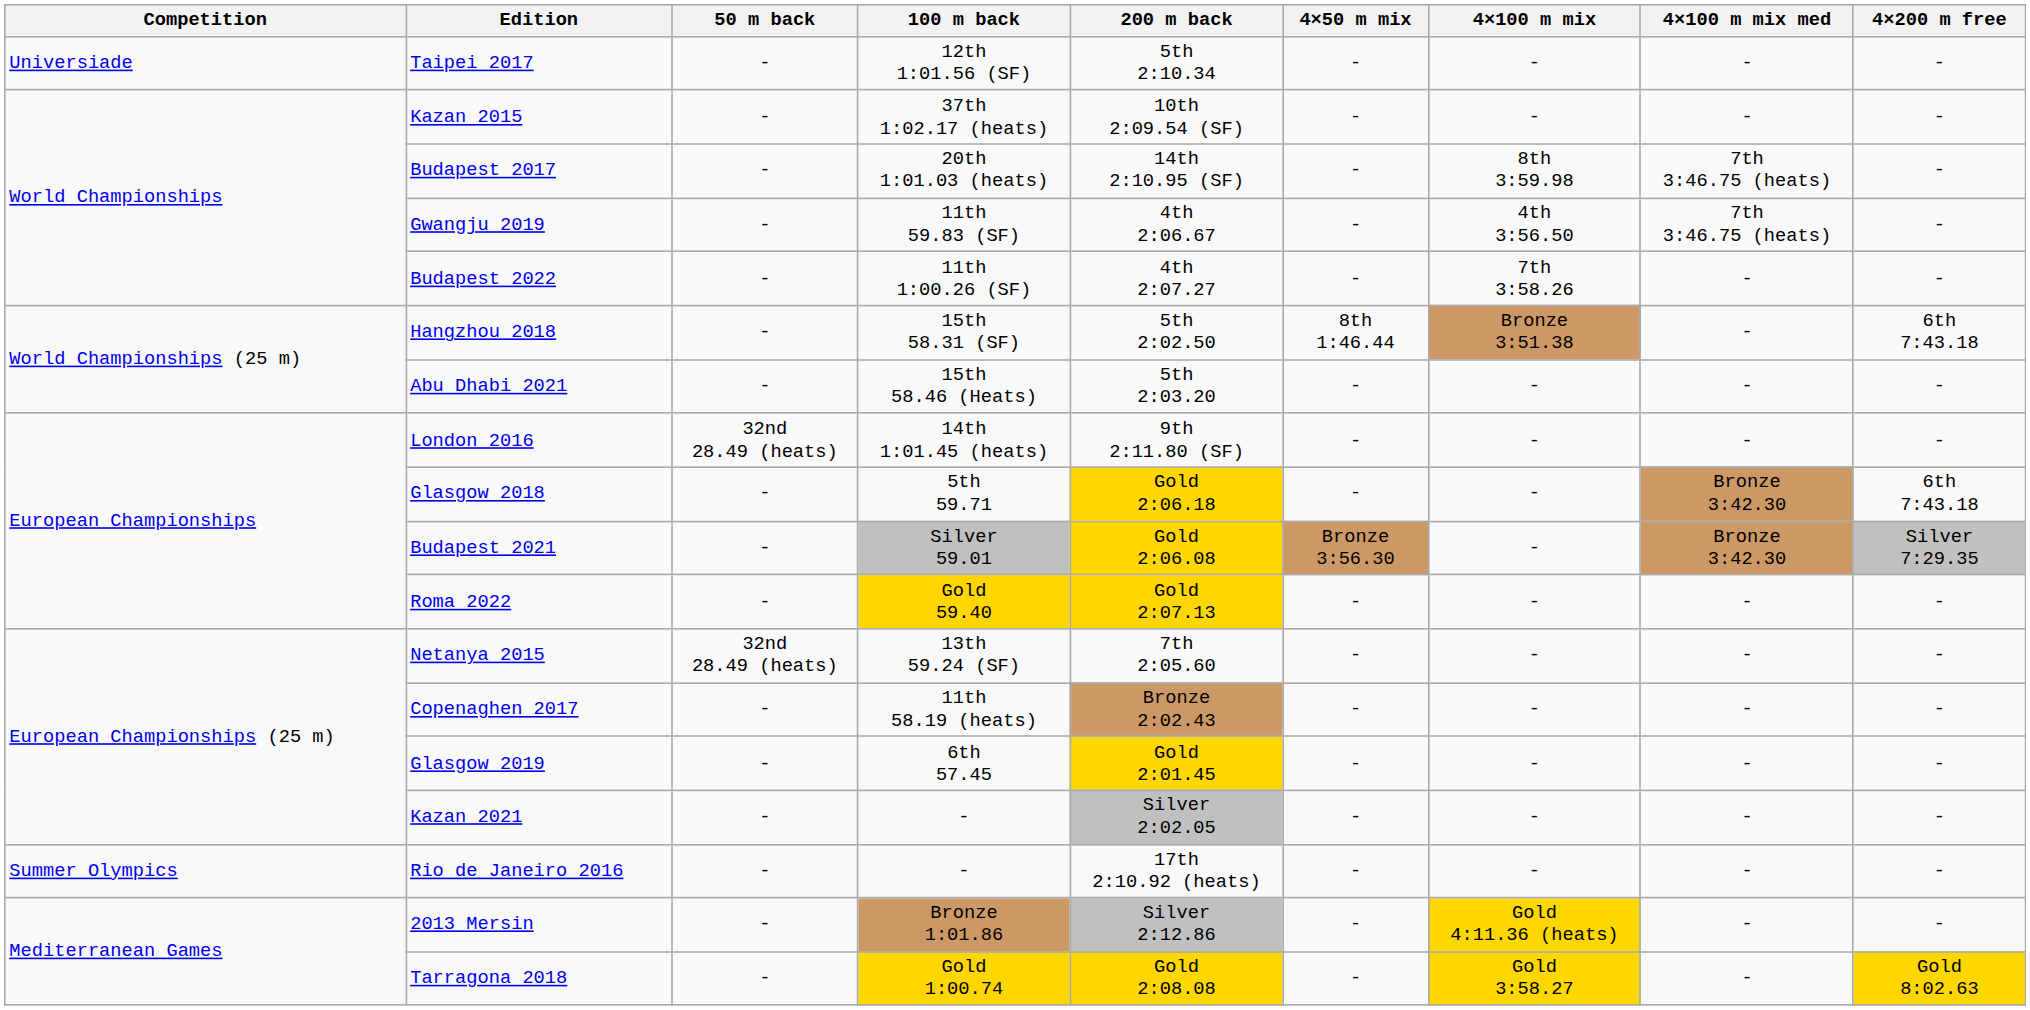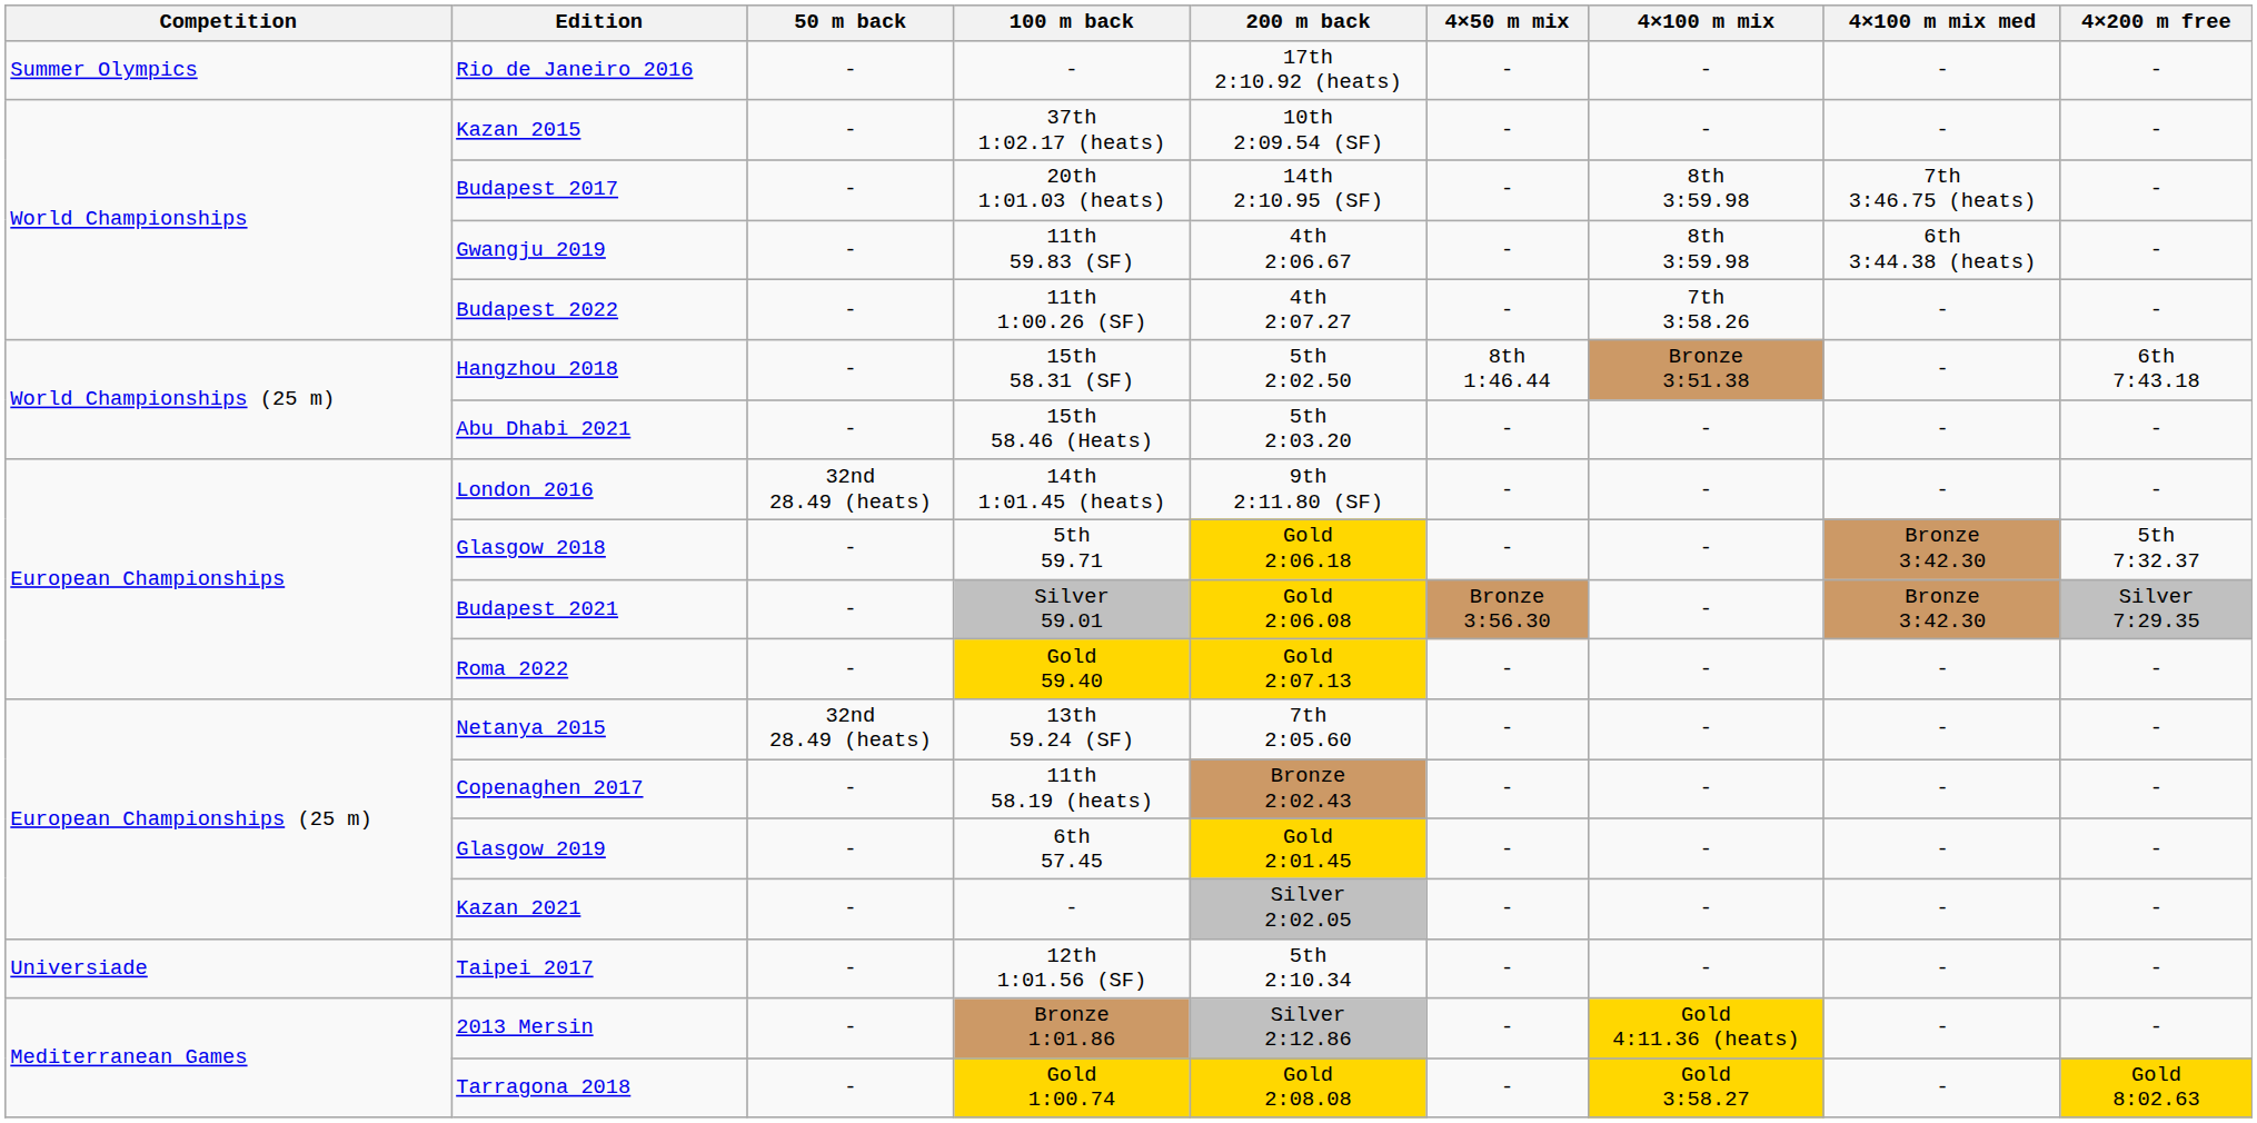 <table class="wikitable sortable" width=100% style="font-size:90%; text-align:center; white-space: nowrap;">
 <tr>
 <th>Competition</th>
 <th>Edition</th>
 <th>50 m back</th>
 <th>100 m back</th>
 <th>200 m back</th>
 <th>4×50 m mix</th>
 <th>4×100 m mix</th>
 <th>4×100 m mix med</th>
 <th>4×200 m free</th>
 </tr>
 <tr>
-<td align=left><a href='#'>Universiade</a></td>
-<td align=left> <a href='#'>Taipei 2017</a></td>
+<td align=left><a href='#'>Summer Olympics</a></td>
+<td align=left> <a href='#'>Rio de Janeiro 2016</a></td>
 <td>-</td>
-<td>12th<br>1:01.56 (SF)</td>
-<td>5th<br>2:10.34</td>
+<td>-</td>
+<td>17th<br>2:10.92 (heats)</td>
 <td>-</td>
 <td>-</td>
 <td>-</td>
 <td>-</td>
 </tr>
 <tr>
 <td align=left rowspan=4><a href='#'>World Championships</a></td>
 <td align=left> <a href='#'>Kazan 2015</a></td>
 <td>-</td>
 <td>37th<br>1:02.17 (heats)</td>
 <td>10th<br>2:09.54 (SF)</td>
 <td>-</td>
 <td>-</td>
 <td>-</td>
 <td>-</td>
 </tr>
 <tr>
 <td align=left> <a href='#'>Budapest 2017</a></td>
 <td>-</td>
 <td>20th<br>1:01.03 (heats)</td>
 <td>14th<br>2:10.95 (SF)</td>
 <td>-</td>
 <td>8th<br>3:59.98 </td>
 <td>7th<br>3:46.75 (heats) </td>
 <td>-</td>
 </tr>
 <tr>
 <td align=left> <a href='#'>Gwangju 2019</a></td>
 <td>-</td>
 <td>11th<br>59.83 (SF)</td>
 <td>4th<br>2:06.67</td>
 <td>-</td>
-<td>4th<br>3:56.50 </td>
-<td>7th<br>3:46.75 (heats) </td>
+<td>8th<br>3:59.98 </td>
+<td>6th<br>3:44.38 (heats) </td>
 <td>-</td>
 </tr>
 <tr>
 <td align=left> <a href='#'>Budapest 2022</a></td>
 <td>-</td>
 <td>11th<br>1:00.26 (SF)</td>
 <td>4th<br>2:07.27</td>
 <td>-</td>
 <td>7th<br>3:58.26 </td>
 <td>-</td>
 <td>-</td>
 </tr>
 <tr>
 <td align=left rowspan=2><a href='#'>World Championships</a> (25 m)</td>
 <td align=left> <a href='#'>Hangzhou 2018</a></td>
 <td>-</td>
 <td>15th<br>58.31 (SF)</td>
 <td>5th<br>2:02.50</td>
 <td>8th<br>1:46.44 </td>
 <td bgcolor=cc9966>Bronze<br>3:51.38  </td>
 <td>-</td>
 <td>6th<br>7:43.18 </td>
 </tr>
 <tr>
 <td align=left> <a href='#'>Abu Dhabi 2021</a></td>
 <td>-</td>
 <td>15th<br>58.46 (Heats)</td>
 <td>5th<br>2:03.20</td>
 <td>-</td>
 <td>-</td>
 <td>-</td>
 <td>-</td>
 </tr>
 <tr>
 <td align=left rowspan=4><a href='#'>European Championships</a></td>
 <td align=left> <a href='#'>London 2016</a></td>
 <td>32nd<br>28.49 (heats)</td>
 <td>14th<br>1:01.45 (heats)</td>
 <td>9th<br>2:11.80 (SF)</td>
 <td>-</td>
 <td>-</td>
 <td>-</td>
 <td>-</td>
 </tr>
 <tr>
 <td align=left> <a href='#'>Glasgow 2018</a></td>
 <td>-</td>
 <td>5th<br>59.71</td>
 <td bgcolor=gold>Gold<br>2:06.18 </td>
 <td>-</td>
 <td>-</td>
 <td bgcolor=cc9966>Bronze<br>3:42.30</td>
-<td>6th<br>7:43.18 </td>
+<td>5th<br>7:32.37 </td>
 </tr>
 <tr>
 <td align=left> <a href='#'>Budapest 2021</a></td>
 <td>-</td>
 <td bgcolor=silver>Silver<br>59.01</td>
 <td bgcolor=gold>Gold<br>2:06.08</td>
 <td bgcolor=cc9966>Bronze<br>3:56.30</td>
 <td>-</td>
 <td bgcolor=cc9966>Bronze<br>3:42.30</td>
 <td bgcolor=silver>Silver<br>7:29.35 </td>
 </tr>
 <tr>
 <td align=left> <a href='#'>Roma 2022</a></td>
 <td>-</td>
 <td bgcolor=gold>Gold<br>59.40</td>
 <td bgcolor=gold>Gold<br>2:07.13</td>
 <td>-</td>
 <td>-</td>
 <td>-</td>
 <td>-</td>
 </tr>
 <tr>
 <td align=left rowspan=4><a href='#'>European Championships</a> (25 m)</td>
 <td align=left> <a href='#'>Netanya 2015</a></td>
 <td>32nd<br>28.49 (heats)</td>
 <td>13th<br>59.24 (SF)</td>
 <td>7th<br>2:05.60</td>
 <td>-</td>
 <td>-</td>
 <td>-</td>
 <td>-</td>
 </tr>
 <tr>
 <td align=left> <a href='#'>Copenaghen 2017</a></td>
 <td>-</td>
 <td>11th<br>58.19 (heats)</td>
 <td bgcolor=cc9966>Bronze<br>2:02.43</td>
 <td>-</td>
 <td>-</td>
 <td>-</td>
 <td>-</td>
 </tr>
 <tr>
 <td align=left> <a href='#'>Glasgow 2019</a></td>
 <td>-</td>
 <td>6th<br>57.45</td>
 <td bgcolor=gold>Gold<br>2:01.45  </td>
 <td>-</td>
 <td>-</td>
 <td>-</td>
 <td>-</td>
 </tr>
 <tr>
 <td align=left> <a href='#'>Kazan 2021</a></td>
 <td>-</td>
 <td>-</td>
 <td bgcolor=silver>Silver<br>2:02.05</td>
 <td>-</td>
 <td>-</td>
 <td>-</td>
 <td>-</td>
 </tr>
 <tr>
-<td align=left><a href='#'>Summer Olympics</a></td>
-<td align=left> <a href='#'>Rio de Janeiro 2016</a></td>
+<td align=left><a href='#'>Universiade</a></td>
+<td align=left> <a href='#'>Taipei 2017</a></td>
 <td>-</td>
-<td>-</td>
-<td>17th<br>2:10.92 (heats)</td>
+<td>12th<br>1:01.56 (SF)</td>
+<td>5th<br>2:10.34</td>
 <td>-</td>
 <td>-</td>
 <td>-</td>
 <td>-</td>
 </tr>
 <tr>
 <td align=left rowspan=2><a href='#'>Mediterranean Games</a></td>
 <td align=left> <a href='#'>2013 Mersin</a></td>
 <td>-</td>
 <td bgcolor=cc9966>Bronze<br>1:01.86</td>
 <td bgcolor=silver>Silver<br>2:12.86</td>
 <td>-</td>
 <td bgcolor=gold>Gold<br>4:11.36 (heats)</td>
 <td>-</td>
 <td>-</td>
 </tr>
 <tr>
 <td align=left> <a href='#'>Tarragona 2018</a></td>
 <td>-</td>
 <td bgcolor=gold>Gold<br>1:00.74 </td>
 <td bgcolor=gold>Gold<br>2:08.08</td>
 <td>-</td>
 <td bgcolor=gold>Gold<br>3:58.27  </td>
 <td>-</td>
 <td bgcolor=gold>Gold<br>8:02.63</td>
 </tr>
 </table>
